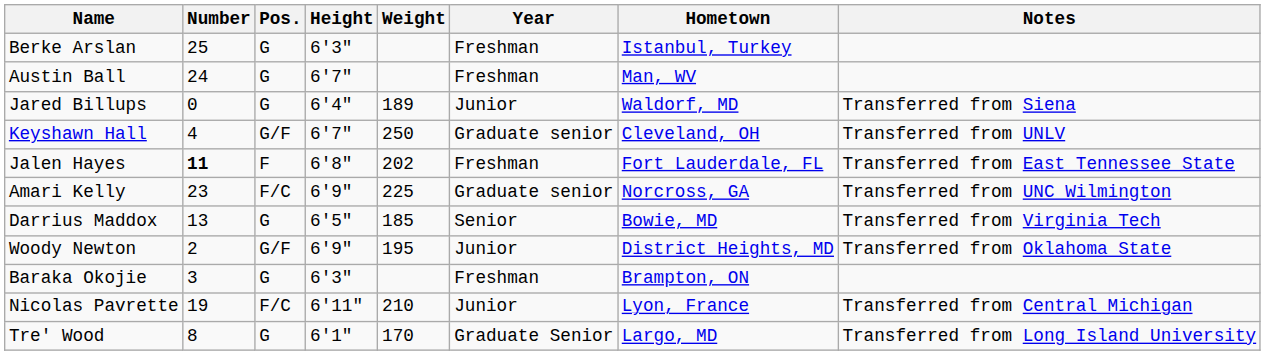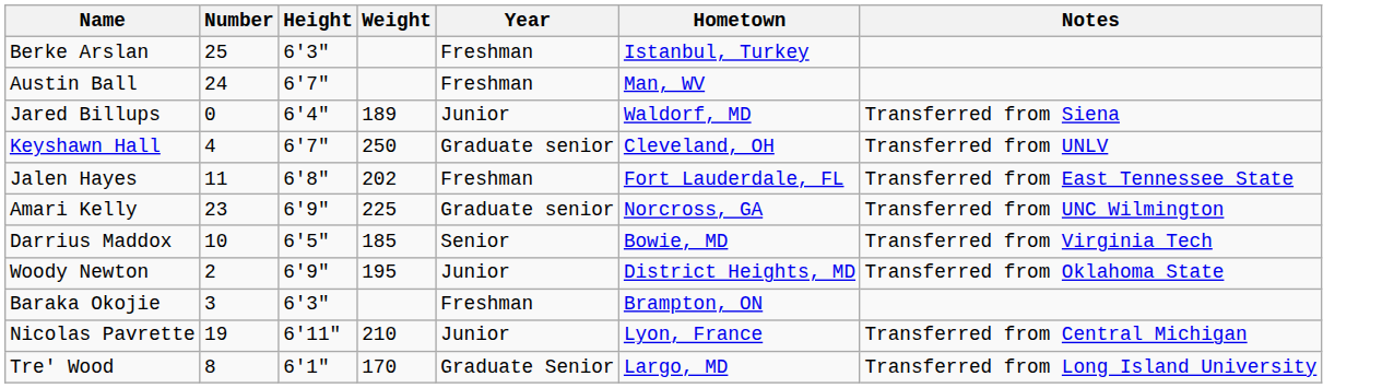 <table class="wikitable sortable" border="1">
 <tr>
 <th>Name</th>
 <th>Number</th>
-<th>Pos.</th>
 <th>Height</th>
 <th>Weight</th>
 <th>Year</th>
 <th>Hometown</th>
 <th class="unsortable">Notes</th>
 </tr>
 <tr>
 <td sortname>Berke Arslan</td>
 <td>25</td>
-<td>G</td>
 <td>6'3"</td>
 <td></td>
 <td>Freshman</td>
 <td><a href='#'>Istanbul, Turkey</a></td>
 <td></td>
 </tr>
 <tr>
 <td sortname>Austin Ball</td>
 <td>24</td>
-<td>G</td>
 <td>6'7"</td>
 <td></td>
 <td>Freshman</td>
 <td><a href='#'>Man, WV</a></td>
 <td></td>
 </tr>
 <tr>
 <td sortname>Jared Billups</td>
 <td>0</td>
-<td>G</td>
 <td>6'4"</td>
 <td>189</td>
 <td>Junior</td>
 <td><a href='#'>Waldorf, MD</a></td>
 <td>Transferred from <a href='#'>Siena</a></td>
 </tr>
 <tr>
 <td sortname><a href='#'>Keyshawn Hall</a></td>
 <td>4</td>
-<td>G/F</td>
 <td>6'7"</td>
 <td>250</td>
 <td>Graduate senior</td>
 <td><a href='#'>Cleveland, OH</a></td>
 <td>Transferred from <a href='#'>UNLV</a></td>
 </tr>
 <tr>
 <td sortname>Jalen Hayes</td>
-<td><strong>11</strong></td>
-<td>F</td>
+<td>11</td>
 <td>6'8"</td>
 <td>202</td>
 <td>Freshman</td>
 <td><a href='#'>Fort Lauderdale, FL</a></td>
 <td>Transferred from <a href='#'>East Tennessee State</a></td>
 </tr>
 <tr>
 <td sortname>Amari Kelly</td>
 <td>23</td>
-<td>F/C</td>
 <td>6'9"</td>
 <td>225</td>
 <td>Graduate senior</td>
 <td><a href='#'>Norcross, GA</a></td>
 <td>Transferred from <a href='#'>UNC Wilmington</a></td>
 </tr>
 <tr>
 <td sortname>Darrius Maddox</td>
-<td>13</td>
-<td>G</td>
+<td>10</td>
 <td>6'5"</td>
 <td>185</td>
 <td>Senior</td>
 <td><a href='#'>Bowie, MD</a></td>
 <td>Transferred from <a href='#'>Virginia Tech</a></td>
 </tr>
 <tr>
 <td sortname>Woody Newton</td>
 <td>2</td>
-<td>G/F</td>
 <td>6'9"</td>
 <td>195</td>
 <td>Junior</td>
 <td><a href='#'>District Heights, MD</a></td>
 <td>Transferred from <a href='#'>Oklahoma State</a></td>
 </tr>
 <tr>
 <td sortname>Baraka Okojie</td>
 <td>3</td>
-<td>G</td>
 <td>6'3"</td>
 <td></td>
 <td>Freshman</td>
 <td><a href='#'>Brampton, ON</a></td>
 <td></td>
 </tr>
 <tr>
 <td sortname>Nicolas Pavrette</td>
 <td>19</td>
-<td>F/C</td>
 <td>6'11"</td>
 <td>210</td>
 <td>Junior</td>
 <td><a href='#'>Lyon, France</a></td>
 <td>Transferred from <a href='#'>Central Michigan</a></td>
 </tr>
 <tr>
 <td sortname>Tre' Wood</td>
 <td>8</td>
-<td>G</td>
 <td>6'1"</td>
 <td>170</td>
 <td>Graduate Senior</td>
 <td><a href='#'>Largo, MD</a></td>
 <td>Transferred from <a href='#'>Long Island University</a></td>
 </tr>
 </table>
